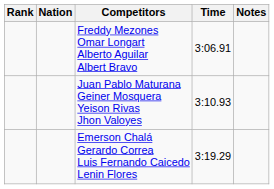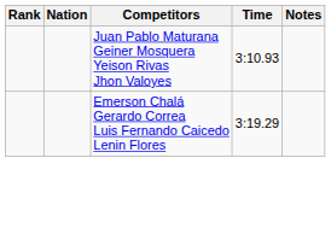 <table class="wikitable sortable" style="text-align:center">
 <tr>
 <th>Rank</th>
 <th>Nation</th>
 <th>Competitors</th>
 <th>Time</th>
 <th>Notes</th>
-</tr>
-<tr>
-<td></td>
-<td align=left></td>
-<td align=left><a href='#'>Freddy Mezones</a><br><a href='#'>Omar Longart</a><br><a href='#'>Alberto Aguilar</a><br><a href='#'>Albert Bravo</a></td>
-<td>3:06.91</td>
-<td></td>
 </tr>
 <tr>
 <td></td>
 <td align=left></td>
 <td align=left><a href='#'>Juan Pablo Maturana</a><br><a href='#'>Geiner Mosquera</a><br><a href='#'>Yeison Rivas</a><br><a href='#'>Jhon Valoyes</a></td>
 <td>3:10.93</td>
 <td></td>
 </tr>
 <tr>
 <td></td>
 <td align=left></td>
 <td align=left><a href='#'>Emerson Chalá</a><br><a href='#'>Gerardo Correa</a><br><a href='#'>Luis Fernando Caicedo</a><br><a href='#'>Lenin Flores</a></td>
 <td>3:19.29</td>
 <td></td>
 </tr>
 </table>
